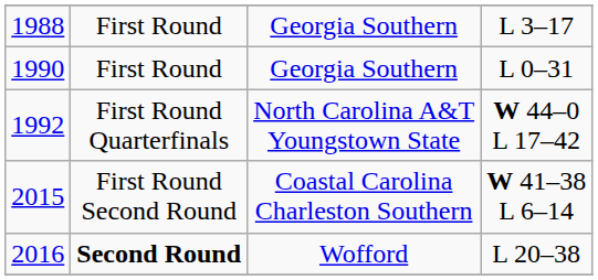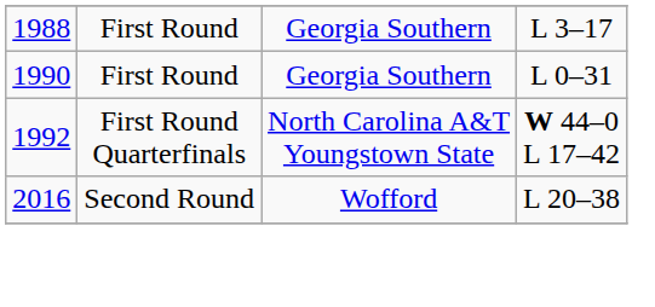 <table class="wikitable" style="text-align:center;">
 <tr>
 </tr>
 <tr>
 <td><a href='#'>1988</a></td>
 <td>First Round</td>
 <td><a href='#'>Georgia Southern</a></td>
 <td>L 3–17</td>
 </tr>
 <tr>
 <td><a href='#'>1990</a></td>
 <td>First Round</td>
 <td><a href='#'>Georgia Southern</a></td>
 <td>L 0–31</td>
 </tr>
 <tr>
 <td><a href='#'>1992</a></td>
 <td>First Round<br>Quarterfinals</td>
 <td><a href='#'>North Carolina A&T</a><br><a href='#'>Youngstown State</a></td>
 <td><strong>W</strong> 44–0<br>L 17–42</td>
 </tr>
 <tr>
-<td><a href='#'>2015</a></td>
-<td>First Round<br>Second Round</td>
-<td><a href='#'>Coastal Carolina</a><br><a href='#'>Charleston Southern</a></td>
-<td><strong>W</strong> 41–38<br>L 6–14</td>
-</tr>
-<tr>
 <td><a href='#'>2016</a></td>
-<td><strong>Second Round</strong></td>
+<td>Second Round</td>
 <td><a href='#'>Wofford</a></td>
 <td>L 20–38</td>
 </tr>
 <tr>
 </tr>
 </table>
